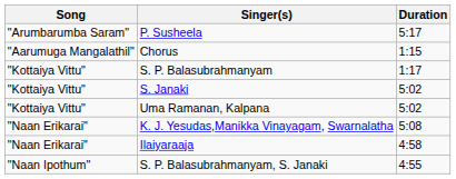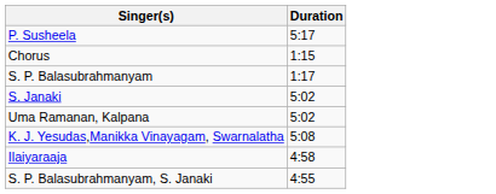 <table class="wikitable" style="font-size:95%;">
 <tr>
-<th>Song</th>
 <th>Singer(s)</th>
 <th>Duration</th>
 </tr>
 <tr>
-<td>"Arumbarumba Saram"</td>
 <td><a href='#'>P. Susheela</a></td>
 <td>5:17</td>
 </tr>
 <tr>
-<td>"Aarumuga Mangalathil"</td>
 <td>Chorus</td>
 <td>1:15</td>
 </tr>
 <tr>
-<td>"Kottaiya Vittu"</td>
 <td>S. P. Balasubrahmanyam</td>
 <td>1:17</td>
 </tr>
 <tr>
-<td>"Kottaiya Vittu"</td>
 <td><a href='#'>S. Janaki</a></td>
 <td>5:02</td>
 </tr>
 <tr>
-<td>"Kottaiya Vittu"</td>
 <td>Uma Ramanan, Kalpana</td>
 <td>5:02</td>
 </tr>
 <tr>
-<td>"Naan Erikarai"</td>
 <td><a href='#'>K. J. Yesudas</a>,<a href='#'>Manikka Vinayagam</a>, <a href='#'>Swarnalatha</a></td>
 <td>5:08</td>
 </tr>
 <tr>
-<td>"Naan Erikarai"</td>
 <td><a href='#'>Ilaiyaraaja</a></td>
 <td>4:58</td>
 </tr>
 <tr>
-<td>"Naan Ipothum"</td>
 <td>S. P. Balasubrahmanyam, S. Janaki</td>
 <td>4:55</td>
 </tr>
 </table>
